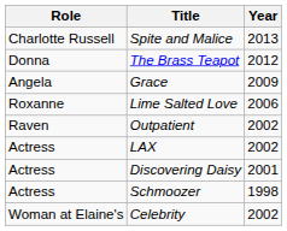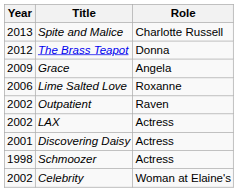 <table class="wikitable sortable">
 <tr>
+<th>Year</th>
+<th>Title</th>
 <th>Role</th>
-<th>Title</th>
-<th>Year</th>
 </tr>
 <tr>
+<td>2013</td>
+<td><em>Spite and Malice</em></td>
 <td>Charlotte Russell</td>
-<td><em>Spite and Malice</em></td>
-<td>2013</td>
 </tr>
 <tr>
+<td>2012</td>
+<td><em><a href='#'>The Brass Teapot</a></em></td>
 <td>Donna</td>
-<td><em><a href='#'>The Brass Teapot</a></em></td>
-<td>2012</td>
 </tr>
 <tr>
+<td>2009</td>
+<td><em>Grace</em></td>
 <td>Angela</td>
-<td><em>Grace</em></td>
-<td>2009</td>
 </tr>
 <tr>
+<td>2006</td>
+<td><em>Lime Salted Love</em></td>
 <td>Roxanne</td>
-<td><em>Lime Salted Love</em></td>
-<td>2006</td>
 </tr>
 <tr>
+<td>2002</td>
+<td><em>Outpatient</em></td>
 <td>Raven</td>
-<td><em>Outpatient</em></td>
-<td>2002</td>
 </tr>
 <tr>
+<td>2002</td>
+<td><em>LAX</em></td>
 <td>Actress</td>
-<td><em>LAX</em></td>
-<td>2002</td>
 </tr>
 <tr>
+<td>2001</td>
+<td><em>Discovering Daisy</em></td>
 <td>Actress</td>
-<td><em>Discovering Daisy</em></td>
-<td>2001</td>
 </tr>
 <tr>
+<td>1998</td>
+<td><em>Schmoozer</em></td>
 <td>Actress</td>
-<td><em>Schmoozer</em></td>
-<td>1998</td>
 </tr>
 <tr>
+<td>2002</td>
+<td><em>Celebrity</em></td>
 <td>Woman at Elaine's</td>
-<td><em>Celebrity</em></td>
-<td>2002</td>
 </tr>
 </table>
